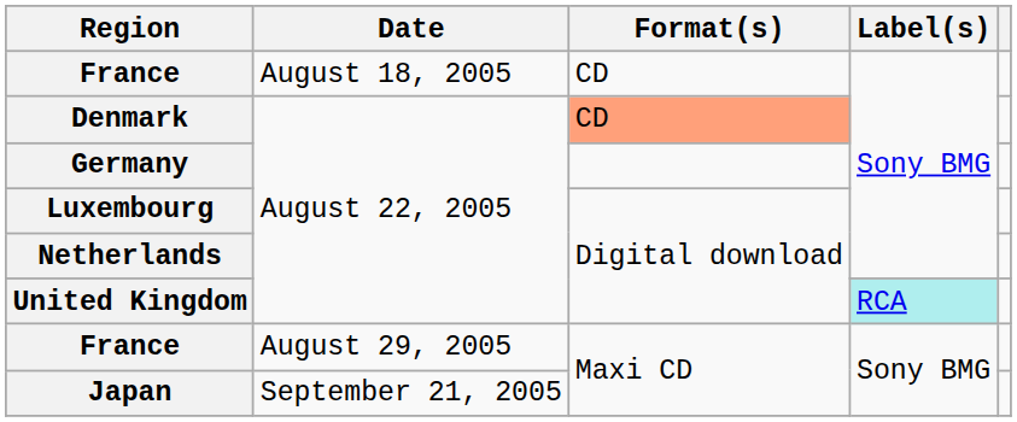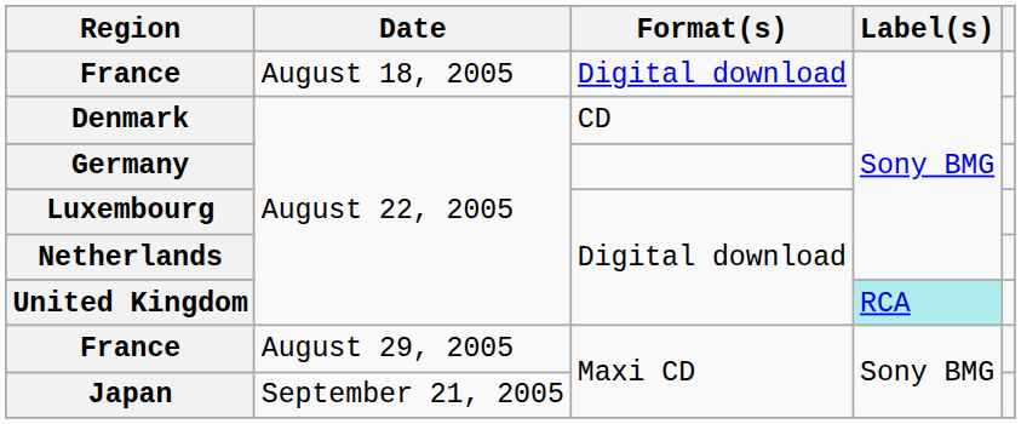 <table class="wikitable plainrowheaders">
 <tr>
 <th scope="col">Region</th>
 <th scope="col">Date</th>
 <th scope="col">Format(s)</th>
 <th scope="col">Label(s)</th>
 <th scope="col"></th>
 </tr>
 <tr>
 <th scope="row">France</th>
 <td>August 18, 2005</td>
-<td>CD</td>
+<td><a href='#'>Digital download</a></td>
 <td rowspan="5"><a href='#'>Sony BMG</a></td>
 <td align="center"></td>
 </tr>
 <tr>
 <th scope="row">Denmark</th>
 <td rowspan="5">August 22, 2005</td>
-<td style="background: lightsalmon;">CD</td>
+<td>CD</td>
 <td align="center"></td>
 </tr>
 <tr>
 <th scope="row">Germany</th>
 <td></td>
 <td align="center"></td>
 </tr>
 <tr>
 <th scope="row">Luxembourg</th>
 <td rowspan="3">Digital download</td>
 <td align="center"></td>
 </tr>
 <tr>
 <th scope="row">Netherlands</th>
 <td align="center"></td>
 </tr>
 <tr>
 <th scope="row">United Kingdom</th>
 <td style="background: paleturquoise;"><a href='#'>RCA</a></td>
 <td align="center"></td>
 </tr>
 <tr>
 <th scope="row">France</th>
 <td>August 29, 2005</td>
 <td rowspan="2">Maxi CD</td>
 <td rowspan="2">Sony BMG</td>
 <td></td>
 </tr>
 <tr>
 <th scope="row">Japan</th>
 <td>September 21, 2005</td>
 <td align="center"></td>
 </tr>
 </table>
